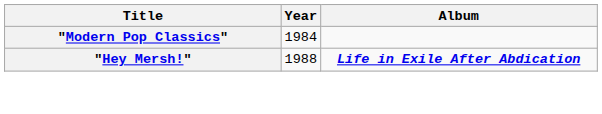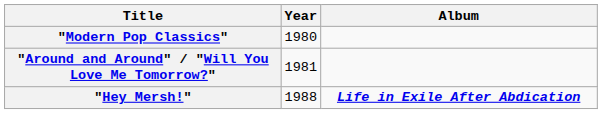 <table class="wikitable plainrowheaders" style="text-align:center;">
 <tr>
 <th rowspan="1" style="width:20em;">Title</th>
 <th rowspan="1" style="width:1em;">Year</th>
 <th rowspan="1" style="width:20em;">Album</th>
 </tr>
 <tr>
 <th scope="row">"<a href='#'>Modern Pop Classics</a>"</th>
-<td>1984</td>
+<td>1980</td>
+<td></td>
+</tr>
+<tr>
+<th scope="row">"<a href='#'>Around and Around</a>" / "<a href='#'>Will You Love Me Tomorrow?</a>"</th>
+<td>1981</td>
 <td></td>
 </tr>
 <tr>
 <th scope="row">"<a href='#'>Hey Mersh!</a>"</th>
 <td>1988</td>
 <td><strong><em><a href='#'>Life in Exile After Abdication</a></em></strong></td>
 </tr>
 </table>
